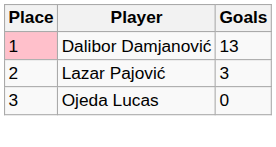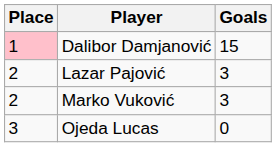 <table class="wikitable">
 <tr>
 <th>Place</th>
 <th>Player</th>
 <th>Goals</th>
 </tr>
 <tr>
 <td style="background: pink;">1</td>
 <td>Dalibor Damjanović</td>
-<td>13</td>
+<td>15</td>
 </tr>
 <tr>
 <td>2</td>
 <td>Lazar Pajović</td>
+<td>3</td>
+</tr>
+<tr>
+<td>2</td>
+<td>Marko Vuković</td>
 <td>3</td>
 </tr>
 <tr>
 <td>3</td>
 <td>Ojeda Lucas</td>
 <td>0</td>
 </tr>
 </table>
